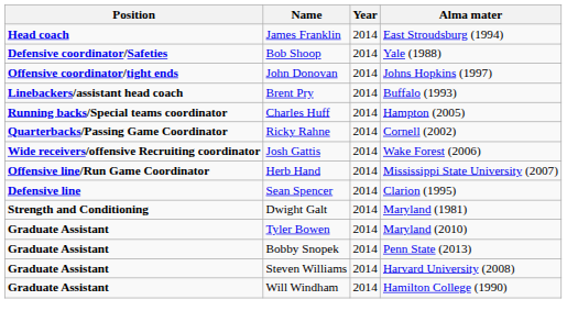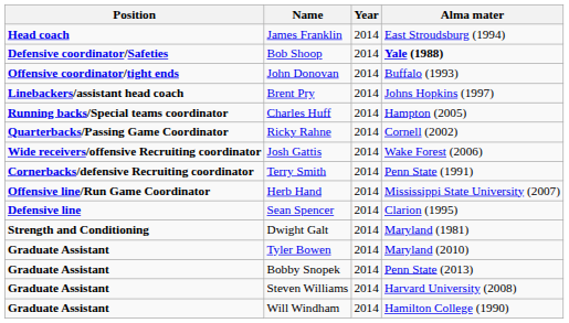 <table class="wikitable">
 <tr>
 <th>Position</th>
 <th>Name</th>
 <th>Year</th>
 <th>Alma mater</th>
 </tr>
 <tr>
 <td><strong><a href='#'>Head coach</a></strong></td>
 <td><a href='#'>James Franklin</a></td>
 <td>2014</td>
 <td><a href='#'>East Stroudsburg</a> (1994)</td>
 </tr>
 <tr>
 <td><strong><a href='#'>Defensive coordinator</a>/<a href='#'>Safeties</a></strong></td>
 <td><a href='#'>Bob Shoop</a></td>
 <td>2014</td>
-<td><a href='#'>Yale</a> (1988)</td>
+<td><strong><a href='#'>Yale</a> (1988)</strong></td>
 </tr>
 <tr>
 <td><strong><a href='#'>Offensive coordinator</a>/<a href='#'>tight ends</a></strong></td>
 <td><a href='#'>John Donovan</a></td>
 <td>2014</td>
-<td><a href='#'>Johns Hopkins</a> (1997)</td>
+<td><a href='#'>Buffalo</a> (1993)</td>
 </tr>
 <tr>
 <td><strong><a href='#'>Linebackers</a>/assistant head coach</strong></td>
 <td><a href='#'>Brent Pry</a></td>
 <td>2014</td>
-<td><a href='#'>Buffalo</a> (1993)</td>
+<td><a href='#'>Johns Hopkins</a> (1997)</td>
 </tr>
 <tr>
 <td><strong><a href='#'>Running backs</a>/Special teams coordinator</strong></td>
 <td><a href='#'>Charles Huff</a></td>
 <td>2014</td>
 <td><a href='#'>Hampton</a> (2005)</td>
 </tr>
 <tr>
 <td><strong><a href='#'>Quarterbacks</a>/Passing Game Coordinator</strong></td>
 <td><a href='#'>Ricky Rahne</a></td>
 <td>2014</td>
 <td><a href='#'>Cornell</a> (2002)</td>
 </tr>
 <tr>
 <td><strong><a href='#'>Wide receivers</a>/offensive Recruiting coordinator</strong></td>
 <td><a href='#'>Josh Gattis</a></td>
 <td>2014</td>
 <td><a href='#'>Wake Forest</a> (2006)</td>
+</tr>
+<tr>
+<td><strong><a href='#'>Cornerbacks</a>/defensive Recruiting coordinator</strong></td>
+<td><a href='#'>Terry Smith</a></td>
+<td>2014</td>
+<td><a href='#'>Penn State</a> (1991)</td>
 </tr>
 <tr>
 <td><strong><a href='#'>Offensive line</a>/Run Game Coordinator</strong></td>
 <td><a href='#'>Herb Hand</a></td>
 <td>2014</td>
 <td><a href='#'>Mississippi State University</a> (2007)</td>
 </tr>
 <tr>
 <td><strong><a href='#'>Defensive line</a></strong></td>
 <td><a href='#'>Sean Spencer</a></td>
 <td>2014</td>
 <td><a href='#'>Clarion</a> (1995)</td>
 </tr>
 <tr>
 <td><strong>Strength and Conditioning</strong></td>
 <td>Dwight Galt</td>
 <td>2014</td>
 <td><a href='#'>Maryland</a> (1981)</td>
 </tr>
 <tr>
 <td><strong>Graduate Assistant</strong></td>
 <td><a href='#'>Tyler Bowen</a></td>
 <td>2014</td>
 <td><a href='#'>Maryland</a> (2010)</td>
 </tr>
 <tr>
 <td><strong>Graduate Assistant</strong></td>
 <td>Bobby Snopek</td>
 <td>2014</td>
 <td><a href='#'>Penn State</a> (2013)</td>
 </tr>
 <tr>
 <td><strong>Graduate Assistant</strong></td>
 <td>Steven Williams</td>
 <td>2014</td>
 <td><a href='#'>Harvard University</a> (2008)</td>
 </tr>
 <tr>
 <td><strong>Graduate Assistant</strong></td>
 <td>Will Windham</td>
 <td>2014</td>
 <td><a href='#'>Hamilton College</a> (1990)</td>
 </tr>
 </table>
